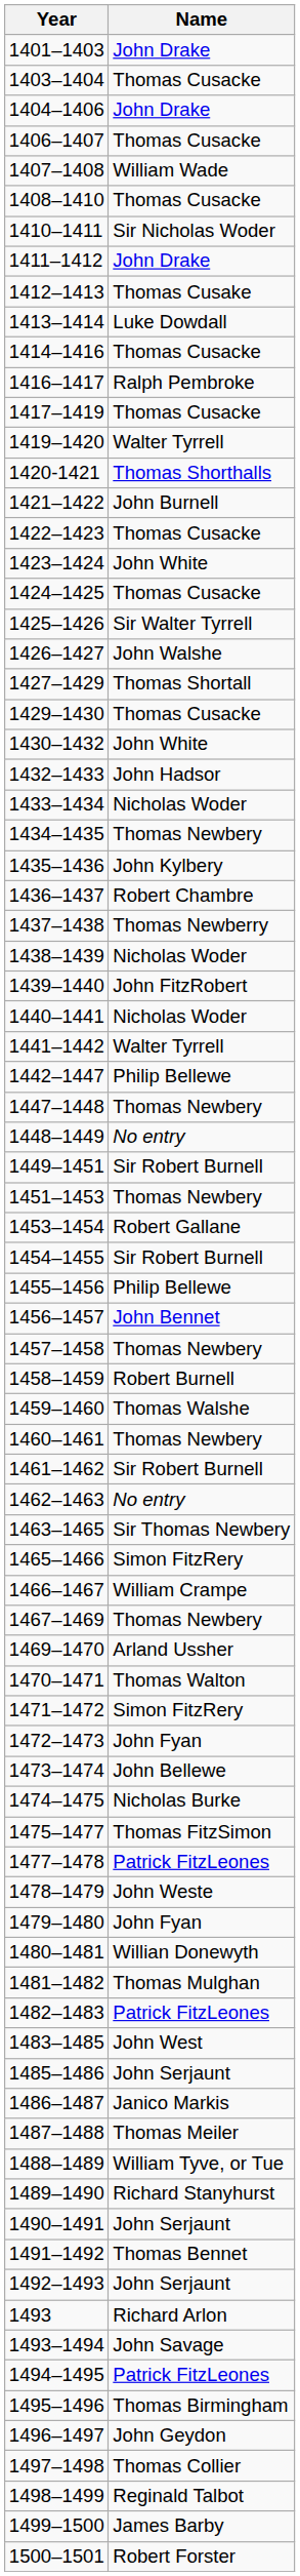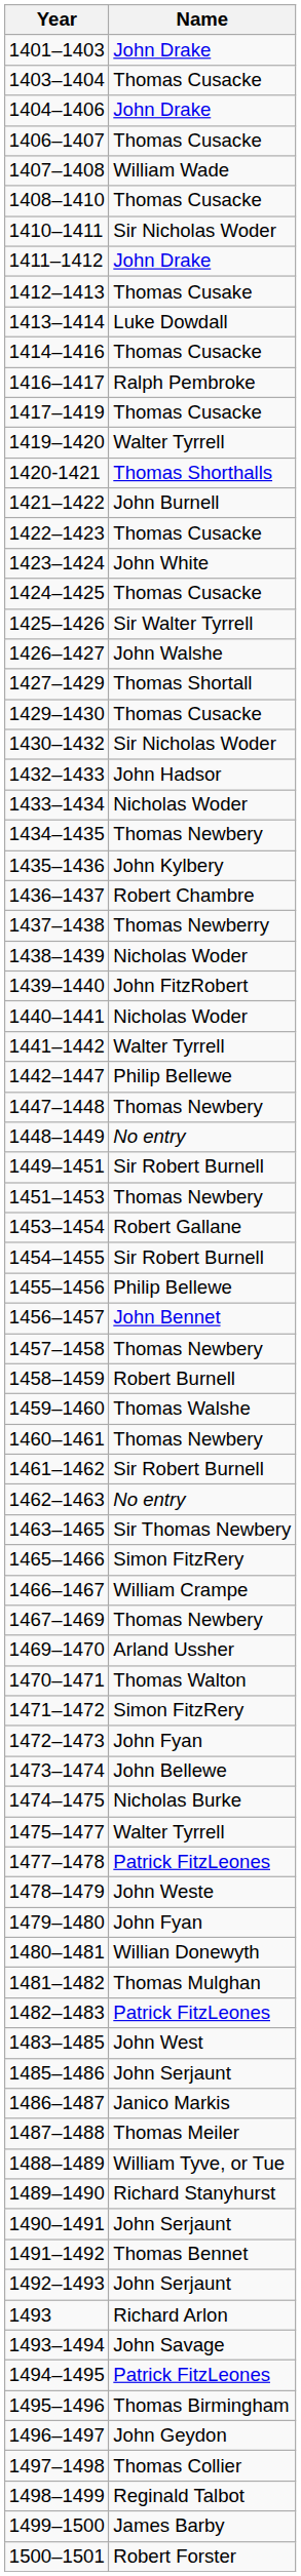 <table class="wikitable">
 <tr>
 <th>Year</th>
 <th>Name</th>
 </tr>
 <tr>
 <td>1401–1403</td>
 <td><a href='#'>John Drake</a></td>
 </tr>
 <tr>
 <td>1403–1404</td>
 <td>Thomas Cusacke</td>
 </tr>
 <tr>
 <td>1404–1406</td>
 <td><a href='#'>John Drake</a></td>
 </tr>
 <tr>
 <td>1406–1407</td>
 <td>Thomas Cusacke</td>
 </tr>
 <tr>
 <td>1407–1408</td>
 <td>William Wade</td>
 </tr>
 <tr>
 <td>1408–1410</td>
 <td>Thomas Cusacke</td>
 </tr>
 <tr>
 <td>1410–1411</td>
 <td>Sir Nicholas Woder</td>
 </tr>
 <tr>
 <td>1411–1412</td>
 <td><a href='#'>John Drake</a></td>
 </tr>
 <tr>
 <td>1412–1413</td>
 <td>Thomas Cusake</td>
 </tr>
 <tr>
 <td>1413–1414</td>
 <td>Luke Dowdall</td>
 </tr>
 <tr>
 <td>1414–1416</td>
 <td>Thomas Cusacke</td>
 </tr>
 <tr>
 <td>1416–1417</td>
 <td>Ralph Pembroke</td>
 </tr>
 <tr>
 <td>1417–1419</td>
 <td>Thomas Cusacke</td>
 </tr>
 <tr>
 <td>1419–1420</td>
 <td>Walter Tyrrell</td>
 </tr>
 <tr>
 <td>1420-1421</td>
 <td><a href='#'>Thomas Shorthalls</a></td>
 </tr>
 <tr>
 <td>1421–1422</td>
 <td>John Burnell</td>
 </tr>
 <tr>
 <td>1422–1423</td>
 <td>Thomas Cusacke</td>
 </tr>
 <tr>
 <td>1423–1424</td>
 <td>John White</td>
 </tr>
 <tr>
 <td>1424–1425</td>
 <td>Thomas Cusacke</td>
 </tr>
 <tr>
 <td>1425–1426</td>
 <td>Sir Walter Tyrrell</td>
 </tr>
 <tr>
 <td>1426–1427</td>
 <td>John Walshe</td>
 </tr>
 <tr>
 <td>1427–1429</td>
 <td>Thomas Shortall</td>
 </tr>
 <tr>
 <td>1429–1430</td>
 <td>Thomas Cusacke</td>
 </tr>
 <tr>
 <td>1430–1432</td>
-<td>John White</td>
+<td>Sir Nicholas Woder</td>
 </tr>
 <tr>
 <td>1432–1433</td>
 <td>John Hadsor</td>
 </tr>
 <tr>
 <td>1433–1434</td>
 <td>Nicholas Woder</td>
 </tr>
 <tr>
 <td>1434–1435</td>
 <td>Thomas Newbery</td>
 </tr>
 <tr>
 <td>1435–1436</td>
 <td>John Kylbery</td>
 </tr>
 <tr>
 <td>1436–1437</td>
 <td>Robert Chambre</td>
 </tr>
 <tr>
 <td>1437–1438</td>
 <td>Thomas Newberry</td>
 </tr>
 <tr>
 <td>1438–1439</td>
 <td>Nicholas Woder</td>
 </tr>
 <tr>
 <td>1439–1440</td>
 <td>John FitzRobert</td>
 </tr>
 <tr>
 <td>1440–1441</td>
 <td>Nicholas Woder</td>
 </tr>
 <tr>
 <td>1441–1442</td>
 <td>Walter Tyrrell</td>
 </tr>
 <tr>
 <td>1442–1447</td>
 <td>Philip Bellewe</td>
 </tr>
 <tr>
 <td>1447–1448</td>
 <td>Thomas Newbery</td>
 </tr>
 <tr>
 <td>1448–1449</td>
 <td><em>No entry</em></td>
 </tr>
 <tr>
 <td>1449–1451</td>
 <td>Sir Robert Burnell</td>
 </tr>
 <tr>
 <td>1451–1453</td>
 <td>Thomas Newbery</td>
 </tr>
 <tr>
 <td>1453–1454</td>
 <td>Robert Gallane</td>
 </tr>
 <tr>
 <td>1454–1455</td>
 <td>Sir Robert Burnell</td>
 </tr>
 <tr>
 <td>1455–1456</td>
 <td>Philip Bellewe</td>
 </tr>
 <tr>
 <td>1456–1457</td>
 <td><a href='#'>John Bennet</a></td>
 </tr>
 <tr>
 <td>1457–1458</td>
 <td>Thomas Newbery</td>
 </tr>
 <tr>
 <td>1458–1459</td>
 <td>Robert Burnell</td>
 </tr>
 <tr>
 <td>1459–1460</td>
 <td>Thomas Walshe</td>
 </tr>
 <tr>
 <td>1460–1461</td>
 <td>Thomas Newbery</td>
 </tr>
 <tr>
 <td>1461–1462</td>
 <td>Sir Robert Burnell</td>
 </tr>
 <tr>
 <td>1462–1463</td>
 <td><em>No entry</em></td>
 </tr>
 <tr>
 <td>1463–1465</td>
 <td>Sir Thomas Newbery</td>
 </tr>
 <tr>
 <td>1465–1466</td>
 <td>Simon FitzRery</td>
 </tr>
 <tr>
 <td>1466–1467</td>
 <td>William Crampe</td>
 </tr>
 <tr>
 <td>1467–1469</td>
 <td>Thomas Newbery</td>
 </tr>
 <tr>
 <td>1469–1470</td>
 <td>Arland Ussher</td>
 </tr>
 <tr>
 <td>1470–1471</td>
 <td>Thomas Walton</td>
 </tr>
 <tr>
 <td>1471–1472</td>
 <td>Simon FitzRery</td>
 </tr>
 <tr>
 <td>1472–1473</td>
 <td>John Fyan</td>
 </tr>
 <tr>
 <td>1473–1474</td>
 <td>John Bellewe</td>
 </tr>
 <tr>
 <td>1474–1475</td>
 <td>Nicholas Burke</td>
 </tr>
 <tr>
 <td>1475–1477</td>
-<td>Thomas FitzSimon</td>
+<td>Walter Tyrrell</td>
 </tr>
 <tr>
 <td>1477–1478</td>
 <td><a href='#'>Patrick FitzLeones</a></td>
 </tr>
 <tr>
 <td>1478–1479</td>
 <td>John Weste</td>
 </tr>
 <tr>
 <td>1479–1480</td>
 <td>John Fyan</td>
 </tr>
 <tr>
 <td>1480–1481</td>
 <td>Willian Donewyth</td>
 </tr>
 <tr>
 <td>1481–1482</td>
 <td>Thomas Mulghan</td>
 </tr>
 <tr>
 <td>1482–1483</td>
 <td><a href='#'>Patrick FitzLeones</a></td>
 </tr>
 <tr>
 <td>1483–1485</td>
 <td>John West</td>
 </tr>
 <tr>
 <td>1485–1486</td>
 <td>John Serjaunt</td>
 </tr>
 <tr>
 <td>1486–1487</td>
 <td>Janico Markis</td>
 </tr>
 <tr>
 <td>1487–1488</td>
 <td>Thomas Meiler</td>
 </tr>
 <tr>
 <td>1488–1489</td>
 <td>William Tyve, or Tue</td>
 </tr>
 <tr>
 <td>1489–1490</td>
 <td>Richard Stanyhurst</td>
 </tr>
 <tr>
 <td>1490–1491</td>
 <td>John Serjaunt</td>
 </tr>
 <tr>
 <td>1491–1492</td>
 <td>Thomas Bennet</td>
 </tr>
 <tr>
 <td>1492–1493</td>
 <td>John Serjaunt</td>
 </tr>
 <tr>
 <td>1493</td>
 <td>Richard Arlon</td>
 </tr>
 <tr>
 <td>1493–1494</td>
 <td>John Savage</td>
 </tr>
 <tr>
 <td>1494–1495</td>
 <td><a href='#'>Patrick FitzLeones</a></td>
 </tr>
 <tr>
 <td>1495–1496</td>
 <td>Thomas Birmingham</td>
 </tr>
 <tr>
 <td>1496–1497</td>
 <td>John Geydon</td>
 </tr>
 <tr>
 <td>1497–1498</td>
 <td>Thomas Collier</td>
 </tr>
 <tr>
 <td>1498–1499</td>
 <td>Reginald Talbot</td>
 </tr>
 <tr>
 <td>1499–1500</td>
 <td>James Barby</td>
 </tr>
 <tr>
 <td>1500–1501</td>
 <td>Robert Forster</td>
 </tr>
 </table>
